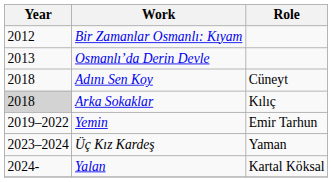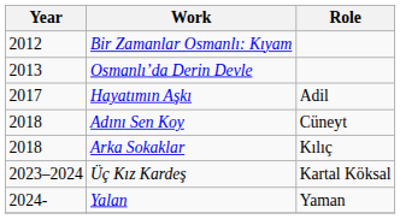 <table class="wikitable sortable">
 <tr>
 <th>Year</th>
 <th>Work</th>
 <th>Role</th>
 </tr>
 <tr>
 <td>2012</td>
 <td><em><a href='#'>Bir Zamanlar Osmanlı: Kıyam</a></em></td>
 <td></td>
 </tr>
 <tr>
 <td>2013</td>
 <td><em><a href='#'>Osmanlı’da Derin Devle</a></em></td>
 <td></td>
 </tr>
 <tr>
+<td>2017</td>
+<td><em><a href='#'>Hayatımın Aşkı</a></em></td>
+<td>Adil</td>
+</tr>
+<tr>
 <td>2018</td>
 <td><em><a href='#'>Adını Sen Koy</a></em></td>
 <td>Cüneyt</td>
 </tr>
 <tr>
-<td style="background: lightgrey;">2018</td>
+<td>2018</td>
 <td><em><a href='#'>Arka Sokaklar</a></em></td>
 <td>Kılıç</td>
 </tr>
 <tr>
-<td>2019–2022</td>
-<td><em><a href='#'>Yemin</a></em></td>
-<td>Emir Tarhun</td>
-</tr>
-<tr>
 <td>2023–2024</td>
 <td><em>Üç Kız Kardeş</em></td>
-<td>Yaman</td>
+<td>Kartal Köksal</td>
 </tr>
 <tr>
 <td>2024-</td>
 <td><em><a href='#'>Yalan</a></em></td>
-<td>Kartal Köksal</td>
+<td>Yaman</td>
 </tr>
 <tr>
 </tr>
 </table>
